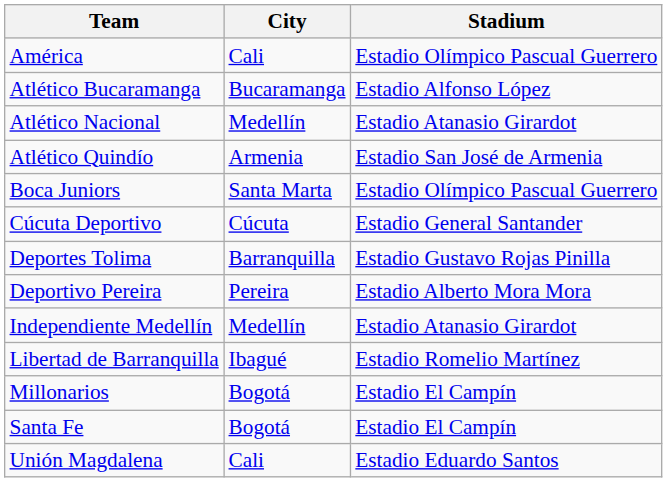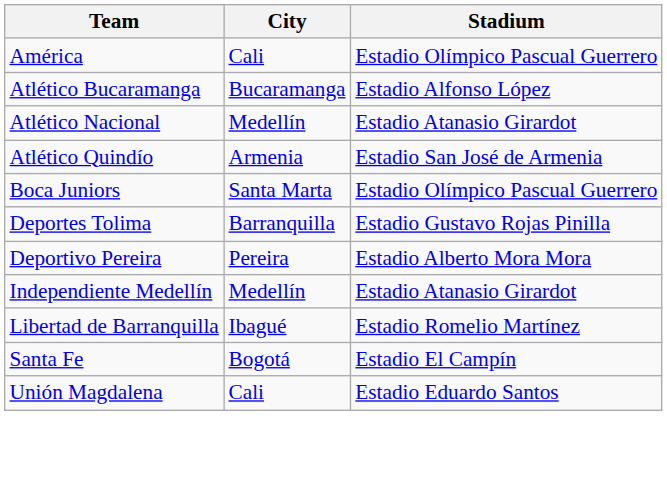 <table class="wikitable sortable">
 <tr>
 <th>Team</th>
 <th>City</th>
 <th>Stadium</th>
 </tr>
 <tr>
 <td><a href='#'>América</a></td>
 <td><a href='#'>Cali</a></td>
 <td><a href='#'>Estadio Olímpico Pascual Guerrero</a></td>
 </tr>
 <tr>
 <td><a href='#'>Atlético Bucaramanga</a></td>
 <td><a href='#'>Bucaramanga</a></td>
 <td><a href='#'>Estadio Alfonso López</a></td>
 </tr>
 <tr>
 <td><a href='#'>Atlético Nacional</a></td>
 <td><a href='#'>Medellín</a></td>
 <td><a href='#'>Estadio Atanasio Girardot</a></td>
 </tr>
 <tr>
 <td><a href='#'>Atlético Quindío</a></td>
 <td><a href='#'>Armenia</a></td>
 <td><a href='#'>Estadio San José de Armenia</a></td>
 </tr>
 <tr>
 <td><a href='#'>Boca Juniors</a></td>
 <td><a href='#'>Santa Marta</a></td>
 <td><a href='#'>Estadio Olímpico Pascual Guerrero</a></td>
 </tr>
 <tr>
-<td><a href='#'>Cúcuta Deportivo</a></td>
-<td><a href='#'>Cúcuta</a></td>
-<td><a href='#'>Estadio General Santander</a></td>
-</tr>
-<tr>
 <td><a href='#'>Deportes Tolima</a></td>
 <td><a href='#'>Barranquilla</a></td>
 <td><a href='#'>Estadio Gustavo Rojas Pinilla</a></td>
 </tr>
 <tr>
 <td><a href='#'>Deportivo Pereira</a></td>
 <td><a href='#'>Pereira</a></td>
 <td><a href='#'>Estadio Alberto Mora Mora</a></td>
 </tr>
 <tr>
 <td><a href='#'>Independiente Medellín</a></td>
 <td><a href='#'>Medellín</a></td>
 <td><a href='#'>Estadio Atanasio Girardot</a></td>
 </tr>
 <tr>
 <td><a href='#'>Libertad de Barranquilla</a></td>
 <td><a href='#'>Ibagué</a></td>
 <td><a href='#'>Estadio Romelio Martínez</a></td>
 </tr>
 <tr>
-<td><a href='#'>Millonarios</a></td>
-<td><a href='#'>Bogotá</a></td>
-<td><a href='#'>Estadio El Campín</a></td>
-</tr>
-<tr>
 <td><a href='#'>Santa Fe</a></td>
 <td><a href='#'>Bogotá</a></td>
 <td><a href='#'>Estadio El Campín</a></td>
 </tr>
 <tr>
 <td><a href='#'>Unión Magdalena</a></td>
 <td><a href='#'>Cali</a></td>
 <td><a href='#'>Estadio Eduardo Santos</a></td>
 </tr>
 </table>
